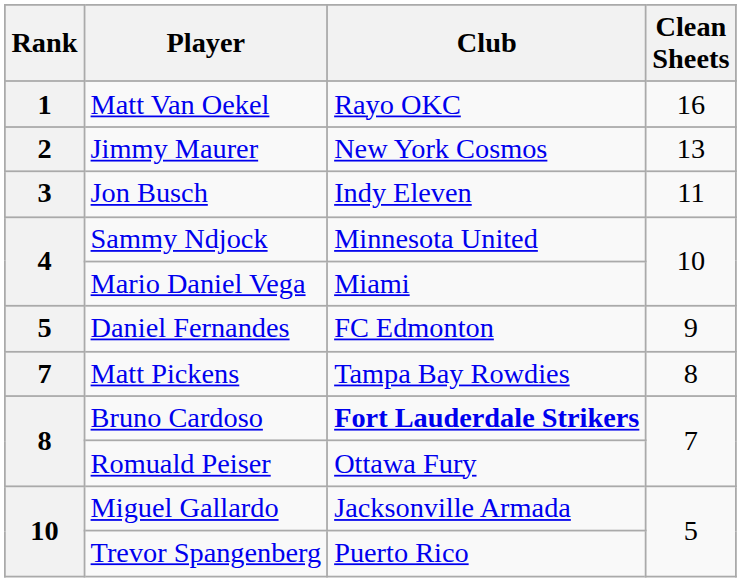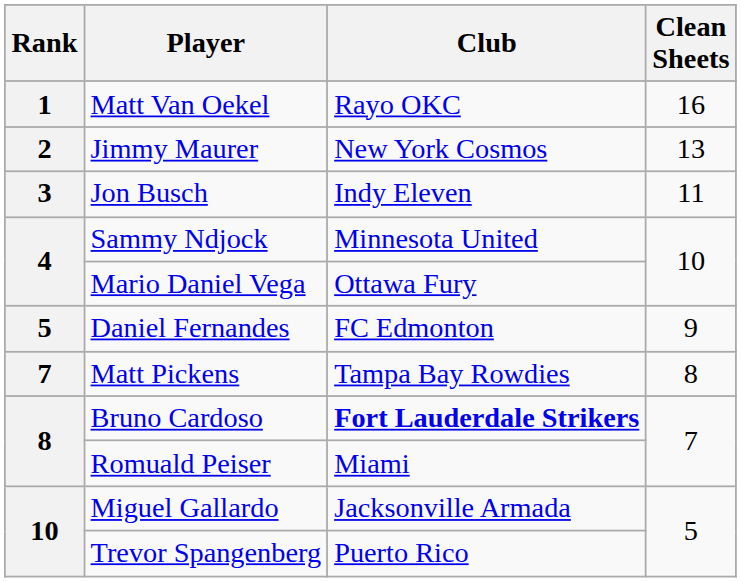 <table class="wikitable" style="text-align:center">
 <tr>
 <th>Rank</th>
 <th>Player</th>
 <th>Club</th>
 <th>Clean<br>Sheets</th>
 </tr>
 <tr>
 <th rowspan="1">1</th>
 <td align="left"> <a href='#'>Matt Van Oekel</a></td>
 <td align="left"><a href='#'>Rayo OKC</a></td>
 <td rowspan="1">16</td>
 </tr>
 <tr>
 <th rowspan="1">2</th>
 <td align="left"> <a href='#'>Jimmy Maurer</a></td>
 <td align="left"><a href='#'>New York Cosmos</a></td>
 <td rowspan="1">13</td>
 </tr>
 <tr>
 <th rowspan="1">3</th>
 <td align="left"> <a href='#'>Jon Busch</a></td>
 <td align="left"><a href='#'>Indy Eleven</a></td>
 <td rowspan="1">11</td>
 </tr>
 <tr>
 <th rowspan="2">4</th>
 <td align="left"> <a href='#'>Sammy Ndjock</a></td>
 <td align="left"><a href='#'>Minnesota United</a></td>
 <td rowspan="2">10</td>
 </tr>
 <tr>
 <td align="left"> <a href='#'>Mario Daniel Vega</a></td>
-<td align="left"><a href='#'>Miami</a></td>
+<td align="left"><a href='#'>Ottawa Fury</a></td>
 </tr>
 <tr>
 <th rowspan="1">5</th>
 <td align="left"> <a href='#'>Daniel Fernandes</a></td>
 <td align="left"><a href='#'>FC Edmonton</a></td>
 <td rowspan="1">9</td>
 </tr>
 <tr>
 <th rowspan="1">7</th>
 <td align="left"> <a href='#'>Matt Pickens</a></td>
 <td align="left"><a href='#'>Tampa Bay Rowdies</a></td>
 <td rowspan="1">8</td>
 </tr>
 <tr>
 <th rowspan="2">8</th>
 <td align="left"> <a href='#'>Bruno Cardoso</a></td>
 <td align="left"><strong><a href='#'>Fort Lauderdale Strikers</a></strong></td>
 <td rowspan="2">7</td>
 </tr>
 <tr>
 <td align="left"> <a href='#'>Romuald Peiser</a></td>
-<td align="left"><a href='#'>Ottawa Fury</a></td>
+<td align="left"><a href='#'>Miami</a></td>
 </tr>
 <tr>
 <th rowspan="2">10</th>
 <td align="left"> <a href='#'>Miguel Gallardo</a></td>
 <td align="left"><a href='#'>Jacksonville Armada</a></td>
 <td rowspan="2">5</td>
 </tr>
 <tr>
 <td align="left"> <a href='#'>Trevor Spangenberg</a></td>
 <td align="left"><a href='#'>Puerto Rico</a></td>
 </tr>
 </table>
